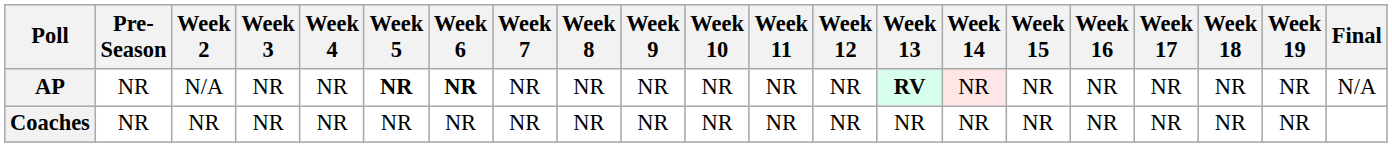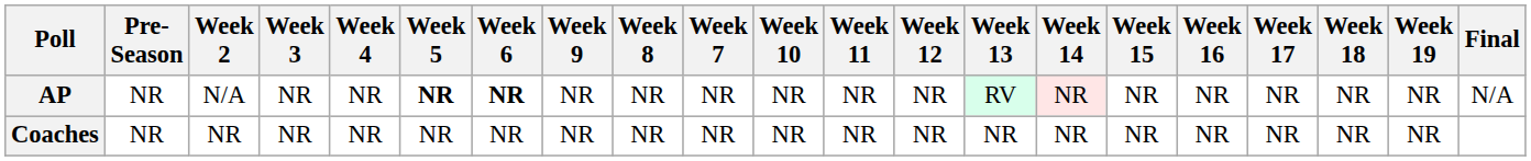 <table class="wikitable" style="white-space:nowrap;font-size:90%">
 <tr>
 <th>Poll</th>
 <th>Pre-<br>Season</th>
 <th>Week<br>2</th>
 <th>Week<br>3</th>
 <th>Week<br>4</th>
 <th>Week<br>5</th>
 <th>Week<br>6</th>
+<th>Week<br>9</th>
+<th>Week<br>8</th>
 <th>Week<br>7</th>
-<th>Week<br>8</th>
-<th>Week<br>9</th>
 <th>Week<br>10</th>
 <th>Week<br>11</th>
 <th>Week<br>12</th>
 <th>Week<br>13</th>
 <th>Week<br>14</th>
 <th>Week<br>15</th>
 <th>Week<br>16</th>
 <th>Week<br>17</th>
 <th>Week<br>18</th>
 <th>Week<br>19</th>
 <th>Final</th>
 </tr>
 <tr style="text-align:center;">
 <th>AP</th>
 <td style="background:#fff;">NR</td>
 <td style="background:#fff;">N/A</td>
 <td style="background:#fff;">NR</td>
 <td style="background:#fff;">NR</td>
 <td style="background:#fff;"><strong>NR</strong></td>
 <td style="background:#fff;"><strong>NR</strong></td>
 <td style="background:#fff;">NR</td>
 <td style="background:#fff;">NR</td>
 <td style="background:#fff;">NR</td>
 <td style="background:#fff;">NR</td>
 <td style="background:#fff;">NR</td>
 <td style="background:#fff;">NR</td>
-<td style="background:#D8FFEB;"><strong>RV</strong></td>
+<td style="background:#D8FFEB;">RV</td>
 <td style="background:#FFE6E6;">NR</td>
 <td style="background:#fff;">NR</td>
 <td style="background:#fff;">NR</td>
 <td style="background:#fff;">NR</td>
 <td style="background:#fff;">NR</td>
 <td style="background:#fff;">NR</td>
 <td style="background:#fff;">N/A</td>
 </tr>
 <tr style="text-align:center;">
 <th>Coaches</th>
 <td style="background:#fff;">NR</td>
 <td style="background:#fff;">NR</td>
 <td style="background:#fff;">NR</td>
 <td style="background:#fff;">NR</td>
 <td style="background:#fff;">NR</td>
 <td style="background:#fff;">NR</td>
 <td style="background:#fff;">NR</td>
 <td style="background:#fff;">NR</td>
 <td style="background:#fff;">NR</td>
 <td style="background:#fff;">NR</td>
 <td style="background:#fff;">NR</td>
 <td style="background:#fff;">NR</td>
 <td style="background:#fff;">NR</td>
 <td style="background:#fff;">NR</td>
 <td style="background:#fff;">NR</td>
 <td style="background:#fff;">NR</td>
 <td style="background:#fff;">NR</td>
 <td style="background:#fff;">NR</td>
 <td style="background:#fff;">NR</td>
 <td style="background:#fff;"></td>
 </tr>
 </table>
